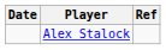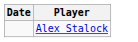 <table class="wikitable">
 <tr>
 <th>Date</th>
 <th>Player</th>
-<th>Ref</th>
 </tr>
 <tr>
 <td></td>
 <td><a href='#'>Alex Stalock</a></td>
-<td></td>
 </tr>
 </table>
